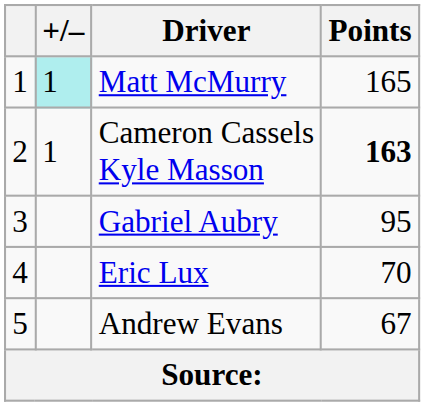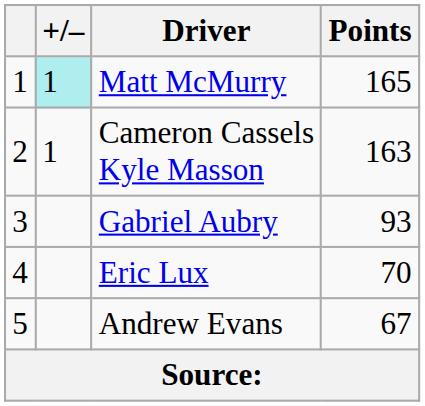 <table class="wikitable" style="font-size: 95%;">
 <tr>
 <th scope="col"></th>
 <th scope="col">+/–</th>
 <th scope="col">Driver</th>
 <th scope="col">Points</th>
 </tr>
 <tr>
 <td align=center>1</td>
 <td align="left" style="background: paleturquoise;"> 1</td>
 <td> <a href='#'>Matt McMurry</a></td>
 <td align=right>165</td>
 </tr>
 <tr>
 <td align=center>2</td>
 <td align="left"> 1</td>
 <td> Cameron Cassels<br> <a href='#'>Kyle Masson</a></td>
-<td align=right><strong>163</strong></td>
+<td align=right>163</td>
 </tr>
 <tr>
 <td align=center>3</td>
 <td align="left"></td>
 <td> <a href='#'>Gabriel Aubry</a></td>
-<td align=right>95</td>
+<td align=right>93</td>
 </tr>
 <tr>
 <td align=center>4</td>
 <td align="left"></td>
 <td> <a href='#'>Eric Lux</a></td>
 <td align=right>70</td>
 </tr>
 <tr>
 <td align=center>5</td>
 <td align="left"></td>
 <td> Andrew Evans</td>
 <td align=right>67</td>
 </tr>
 <tr>
 <th colspan=5>Source:</th>
 </tr>
 </table>
